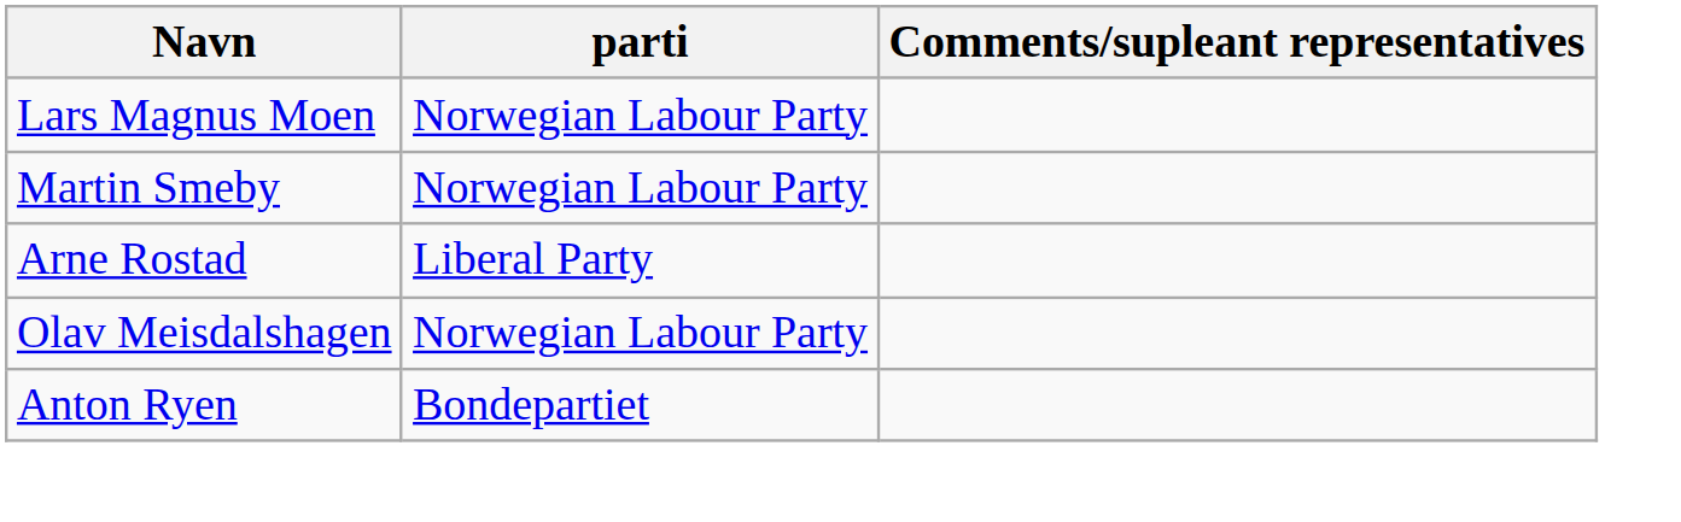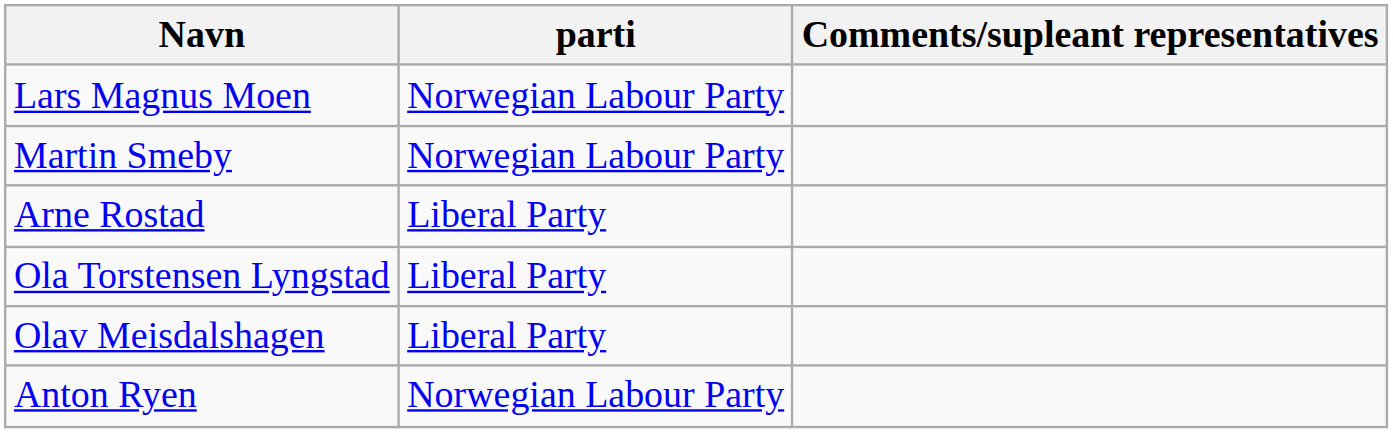 <table class="wikitable">
 <tr>
 <th>Navn</th>
 <th>parti</th>
 <th>Comments/supleant representatives</th>
 </tr>
 <tr>
 <td><a href='#'>Lars Magnus Moen</a></td>
 <td><a href='#'>Norwegian Labour Party</a></td>
 <td></td>
 </tr>
 <tr>
 <td><a href='#'>Martin Smeby</a></td>
 <td><a href='#'>Norwegian Labour Party</a></td>
 <td></td>
 </tr>
 <tr>
 <td><a href='#'>Arne Rostad</a></td>
 <td><a href='#'>Liberal Party</a></td>
 <td></td>
 </tr>
 <tr>
+<td><a href='#'>Ola Torstensen Lyngstad</a></td>
+<td><a href='#'>Liberal Party</a></td>
+<td></td>
+</tr>
+<tr>
 <td><a href='#'>Olav Meisdalshagen</a></td>
-<td><a href='#'>Norwegian Labour Party</a></td>
+<td><a href='#'>Liberal Party</a></td>
 <td></td>
 </tr>
 <tr>
 <td><a href='#'>Anton Ryen</a></td>
-<td><a href='#'>Bondepartiet</a></td>
+<td><a href='#'>Norwegian Labour Party</a></td>
 <td></td>
 </tr>
 </table>
